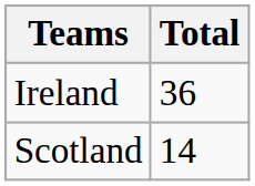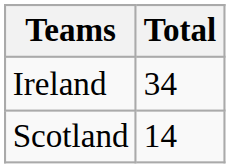 <table class="wikitable">
 <tr>
 <th>Teams</th>
 <th>Total</th>
 </tr>
 <tr>
 <td>Ireland</td>
-<td>36</td>
+<td>34</td>
 </tr>
 <tr>
 <td>Scotland</td>
 <td>14</td>
 </tr>
 </table>
